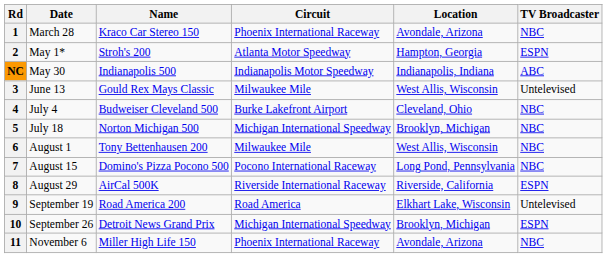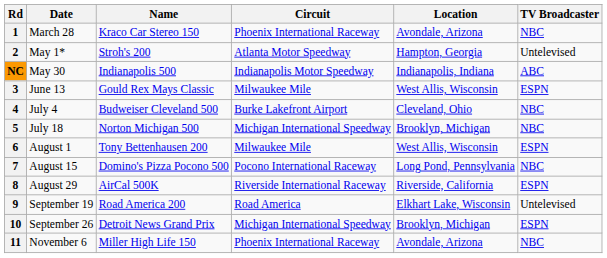 <table class="wikitable" style="font-size: 85%;">
 <tr>
 <th>Rd</th>
 <th>Date</th>
 <th>Name</th>
 <th>Circuit</th>
 <th>Location</th>
 <th>TV Broadcaster</th>
 </tr>
 <tr>
 <th>1</th>
 <td>March 28</td>
 <td> <a href='#'>Kraco Car Stereo 150</a></td>
 <td> <a href='#'>Phoenix International Raceway</a></td>
 <td><a href='#'>Avondale, Arizona</a></td>
 <td><a href='#'>NBC</a></td>
 </tr>
 <tr>
 <th>2</th>
 <td>May 1*</td>
 <td> <a href='#'>Stroh's 200</a></td>
 <td> <a href='#'>Atlanta Motor Speedway</a></td>
 <td><a href='#'>Hampton, Georgia</a></td>
-<td><a href='#'>ESPN</a></td>
+<td>Untelevised</td>
 </tr>
 <tr>
 <th style="background:#fb9902; text-align:center;">NC</th>
 <td>May 30</td>
 <td> <a href='#'>Indianapolis 500</a></td>
 <td> <a href='#'>Indianapolis Motor Speedway</a></td>
 <td><a href='#'>Indianapolis, Indiana</a></td>
 <td><a href='#'>ABC</a></td>
 </tr>
 <tr>
 <th>3</th>
 <td>June 13</td>
 <td> <a href='#'>Gould Rex Mays Classic</a></td>
 <td> <a href='#'>Milwaukee Mile</a></td>
 <td><a href='#'>West Allis, Wisconsin</a></td>
-<td>Untelevised</td>
+<td><a href='#'>ESPN</a></td>
 </tr>
 <tr>
 <th>4</th>
 <td>July 4</td>
 <td> <a href='#'>Budweiser Cleveland 500</a></td>
 <td> <a href='#'>Burke Lakefront Airport</a></td>
 <td><a href='#'>Cleveland, Ohio</a></td>
 <td><a href='#'>NBC</a></td>
 </tr>
 <tr>
 <th>5</th>
 <td>July 18</td>
 <td> <a href='#'>Norton Michigan 500</a></td>
 <td> <a href='#'>Michigan International Speedway</a></td>
 <td><a href='#'>Brooklyn, Michigan</a></td>
 <td><a href='#'>NBC</a></td>
 </tr>
 <tr>
 <th>6</th>
 <td>August 1</td>
 <td> <a href='#'>Tony Bettenhausen 200</a></td>
 <td> <a href='#'>Milwaukee Mile</a></td>
 <td><a href='#'>West Allis, Wisconsin</a></td>
-<td><a href='#'>NBC</a></td>
+<td><a href='#'>ESPN</a></td>
 </tr>
 <tr>
 <th>7</th>
 <td>August 15</td>
 <td> <a href='#'>Domino's Pizza Pocono 500</a></td>
 <td> <a href='#'>Pocono International Raceway</a></td>
 <td><a href='#'>Long Pond, Pennsylvania</a></td>
 <td><a href='#'>NBC</a></td>
 </tr>
 <tr>
 <th>8</th>
 <td>August 29</td>
 <td> <a href='#'>AirCal 500K</a></td>
 <td> <a href='#'>Riverside International Raceway</a></td>
 <td><a href='#'>Riverside, California</a></td>
 <td><a href='#'>ESPN</a></td>
 </tr>
 <tr>
 <th>9</th>
 <td>September 19</td>
 <td> <a href='#'>Road America 200</a></td>
 <td> <a href='#'>Road America</a></td>
 <td><a href='#'>Elkhart Lake, Wisconsin</a></td>
 <td>Untelevised</td>
 </tr>
 <tr>
 <th>10</th>
 <td>September 26</td>
 <td> <a href='#'>Detroit News Grand Prix</a></td>
 <td> <a href='#'>Michigan International Speedway</a></td>
 <td><a href='#'>Brooklyn, Michigan</a></td>
 <td><a href='#'>ESPN</a></td>
 </tr>
 <tr>
 <th>11</th>
 <td>November 6</td>
 <td> <a href='#'>Miller High Life 150</a></td>
 <td> <a href='#'>Phoenix International Raceway</a></td>
 <td><a href='#'>Avondale, Arizona</a></td>
 <td><a href='#'>NBC</a></td>
 </tr>
 </table>
